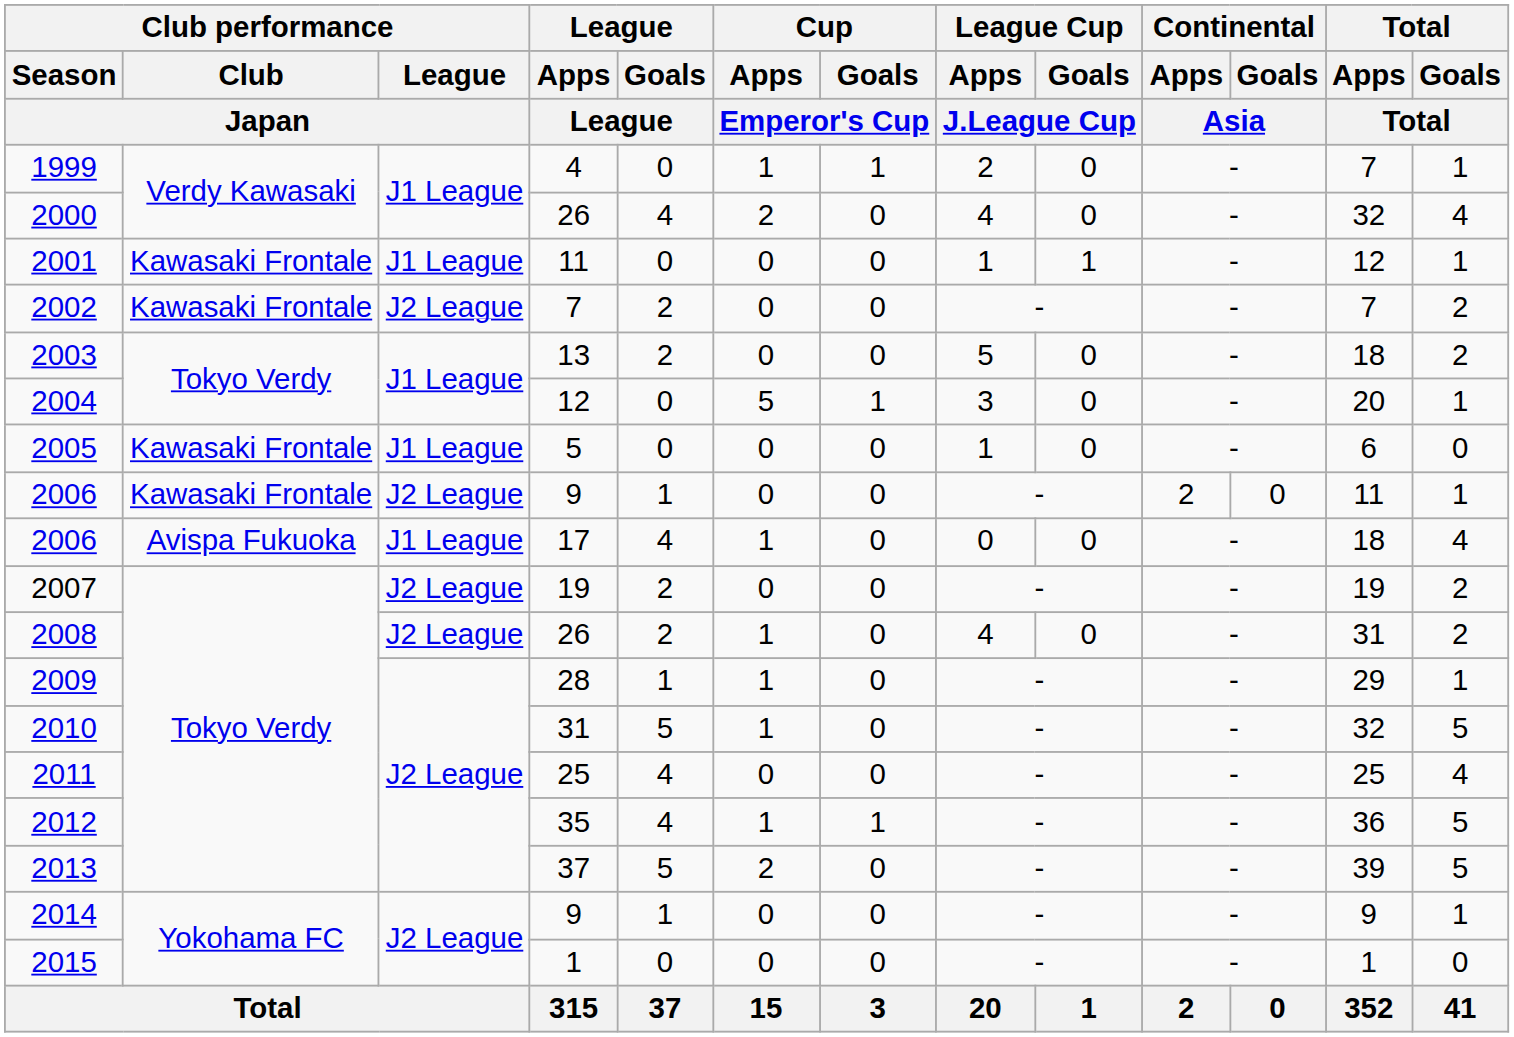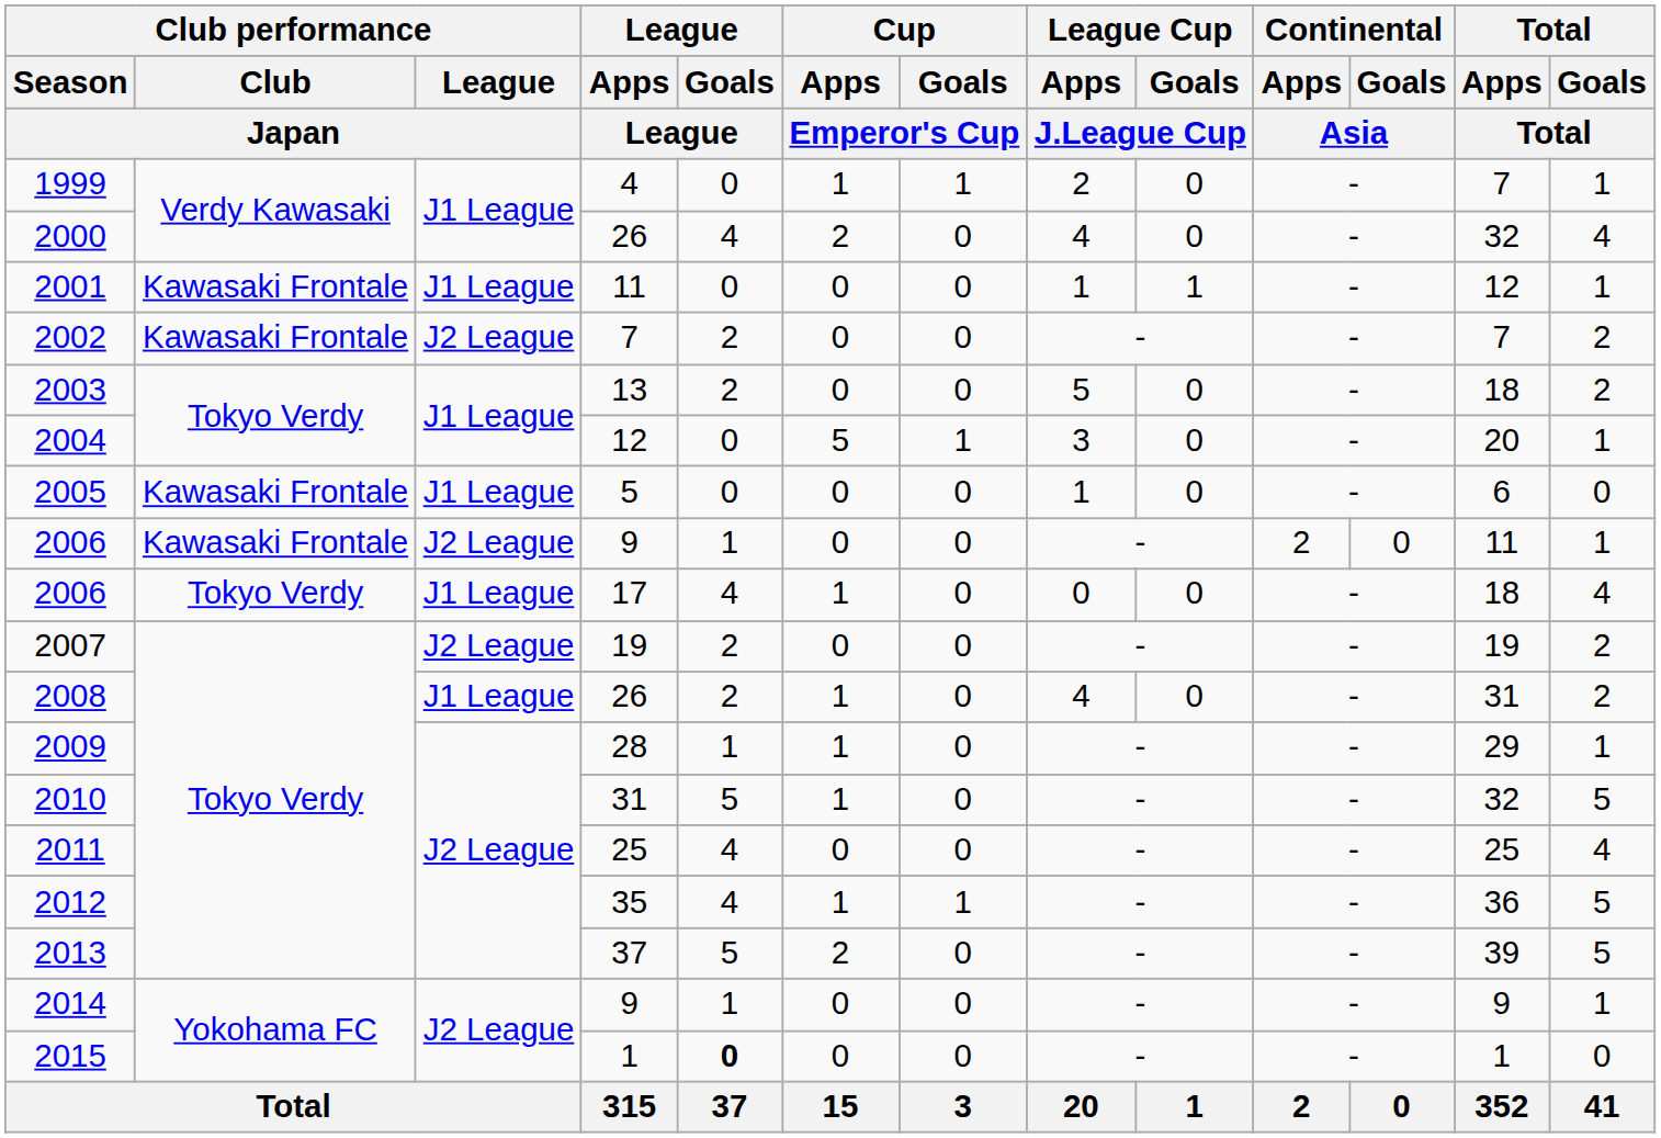 <table class="wikitable" style="text-align:center;">
 <tr>
 <th colspan=3>Club performance</th>
 <th colspan=2>League</th>
 <th colspan=2>Cup</th>
 <th colspan=2>League Cup</th>
 <th colspan=2>Continental</th>
 <th colspan=2>Total</th>
 </tr>
 <tr>
 <th>Season</th>
 <th>Club</th>
 <th>League</th>
 <th>Apps</th>
 <th>Goals</th>
 <th>Apps</th>
 <th>Goals</th>
 <th>Apps</th>
 <th>Goals</th>
 <th>Apps</th>
 <th>Goals</th>
 <th>Apps</th>
 <th>Goals</th>
 </tr>
 <tr>
 <th colspan=3>Japan</th>
 <th colspan=2>League</th>
 <th colspan=2><a href='#'>Emperor's Cup</a></th>
 <th colspan=2><a href='#'>J.League Cup</a></th>
 <th colspan=2><a href='#'>Asia</a></th>
 <th colspan=2>Total</th>
 </tr>
 <tr>
 <td><a href='#'>1999</a></td>
 <td rowspan="2"><a href='#'>Verdy Kawasaki</a></td>
 <td rowspan="2"><a href='#'>J1 League</a></td>
 <td>4</td>
 <td>0</td>
 <td>1</td>
 <td>1</td>
 <td>2</td>
 <td>0</td>
 <td colspan="2">-</td>
 <td>7</td>
 <td>1</td>
 </tr>
 <tr>
 <td><a href='#'>2000</a></td>
 <td>26</td>
 <td>4</td>
 <td>2</td>
 <td>0</td>
 <td>4</td>
 <td>0</td>
 <td colspan="2">-</td>
 <td>32</td>
 <td>4</td>
 </tr>
 <tr>
 <td><a href='#'>2001</a></td>
 <td><a href='#'>Kawasaki Frontale</a></td>
 <td><a href='#'>J1 League</a></td>
 <td>11</td>
 <td>0</td>
 <td>0</td>
 <td>0</td>
 <td>1</td>
 <td>1</td>
 <td colspan="2">-</td>
 <td>12</td>
 <td>1</td>
 </tr>
 <tr>
 <td><a href='#'>2002</a></td>
 <td><a href='#'>Kawasaki Frontale</a></td>
 <td><a href='#'>J2 League</a></td>
 <td>7</td>
 <td>2</td>
 <td>0</td>
 <td>0</td>
 <td colspan="2">-</td>
 <td colspan="2">-</td>
 <td>7</td>
 <td>2</td>
 </tr>
 <tr>
 <td><a href='#'>2003</a></td>
 <td rowspan="2"><a href='#'>Tokyo Verdy</a></td>
 <td rowspan="2"><a href='#'>J1 League</a></td>
 <td>13</td>
 <td>2</td>
 <td>0</td>
 <td>0</td>
 <td>5</td>
 <td>0</td>
 <td colspan="2">-</td>
 <td>18</td>
 <td>2</td>
 </tr>
 <tr>
 <td><a href='#'>2004</a></td>
 <td>12</td>
 <td>0</td>
 <td>5</td>
 <td>1</td>
 <td>3</td>
 <td>0</td>
 <td colspan="2">-</td>
 <td>20</td>
 <td>1</td>
 </tr>
 <tr>
 <td><a href='#'>2005</a></td>
 <td><a href='#'>Kawasaki Frontale</a></td>
 <td><a href='#'>J1 League</a></td>
 <td>5</td>
 <td>0</td>
 <td>0</td>
 <td>0</td>
 <td>1</td>
 <td>0</td>
 <td colspan="2">-</td>
 <td>6</td>
 <td>0</td>
 </tr>
 <tr>
 <td><a href='#'>2006</a></td>
 <td><a href='#'>Kawasaki Frontale</a></td>
 <td><a href='#'>J2 League</a></td>
 <td>9</td>
 <td>1</td>
 <td>0</td>
 <td>0</td>
 <td colspan="2">-</td>
 <td>2</td>
 <td>0</td>
 <td>11</td>
 <td>1</td>
 </tr>
 <tr>
 <td><a href='#'>2006</a></td>
-<td><a href='#'>Avispa Fukuoka</a></td>
+<td><a href='#'>Tokyo Verdy</a></td>
 <td><a href='#'>J1 League</a></td>
 <td>17</td>
 <td>4</td>
 <td>1</td>
 <td>0</td>
 <td>0</td>
 <td>0</td>
 <td colspan="2">-</td>
 <td>18</td>
 <td>4</td>
 </tr>
 <tr>
 <td>2007</td>
 <td rowspan="7"><a href='#'>Tokyo Verdy</a></td>
 <td><a href='#'>J2 League</a></td>
 <td>19</td>
 <td>2</td>
 <td>0</td>
 <td>0</td>
 <td colspan="2">-</td>
 <td colspan="2">-</td>
 <td>19</td>
 <td>2</td>
 </tr>
 <tr>
 <td><a href='#'>2008</a></td>
-<td><a href='#'>J2 League</a></td>
+<td><a href='#'>J1 League</a></td>
 <td>26</td>
 <td>2</td>
 <td>1</td>
 <td>0</td>
 <td>4</td>
 <td>0</td>
 <td colspan="2">-</td>
 <td>31</td>
 <td>2</td>
 </tr>
 <tr>
 <td><a href='#'>2009</a></td>
 <td rowspan="5"><a href='#'>J2 League</a></td>
 <td>28</td>
 <td>1</td>
 <td>1</td>
 <td>0</td>
 <td colspan="2">-</td>
 <td colspan="2">-</td>
 <td>29</td>
 <td>1</td>
 </tr>
 <tr>
 <td><a href='#'>2010</a></td>
 <td>31</td>
 <td>5</td>
 <td>1</td>
 <td>0</td>
 <td colspan="2">-</td>
 <td colspan="2">-</td>
 <td>32</td>
 <td>5</td>
 </tr>
 <tr>
 <td><a href='#'>2011</a></td>
 <td>25</td>
 <td>4</td>
 <td>0</td>
 <td>0</td>
 <td colspan="2">-</td>
 <td colspan="2">-</td>
 <td>25</td>
 <td>4</td>
 </tr>
 <tr>
 <td><a href='#'>2012</a></td>
 <td>35</td>
 <td>4</td>
 <td>1</td>
 <td>1</td>
 <td colspan="2">-</td>
 <td colspan="2">-</td>
 <td>36</td>
 <td>5</td>
 </tr>
 <tr>
 <td><a href='#'>2013</a></td>
 <td>37</td>
 <td>5</td>
 <td>2</td>
 <td>0</td>
 <td colspan="2">-</td>
 <td colspan="2">-</td>
 <td>39</td>
 <td>5</td>
 </tr>
 <tr>
 <td><a href='#'>2014</a></td>
 <td rowspan="2"><a href='#'>Yokohama FC</a></td>
 <td rowspan="2"><a href='#'>J2 League</a></td>
 <td>9</td>
 <td>1</td>
 <td>0</td>
 <td>0</td>
 <td colspan="2">-</td>
 <td colspan="2">-</td>
 <td>9</td>
 <td>1</td>
 </tr>
 <tr>
 <td><a href='#'>2015</a></td>
 <td>1</td>
-<td>0</td>
+<td><strong>0</strong></td>
 <td>0</td>
 <td>0</td>
 <td colspan="2">-</td>
 <td colspan="2">-</td>
 <td>1</td>
 <td>0</td>
 </tr>
 <tr>
 <th colspan=3>Total</th>
 <th>315</th>
 <th>37</th>
 <th>15</th>
 <th>3</th>
 <th>20</th>
 <th>1</th>
 <th>2</th>
 <th>0</th>
 <th>352</th>
 <th>41</th>
 </tr>
 </table>
